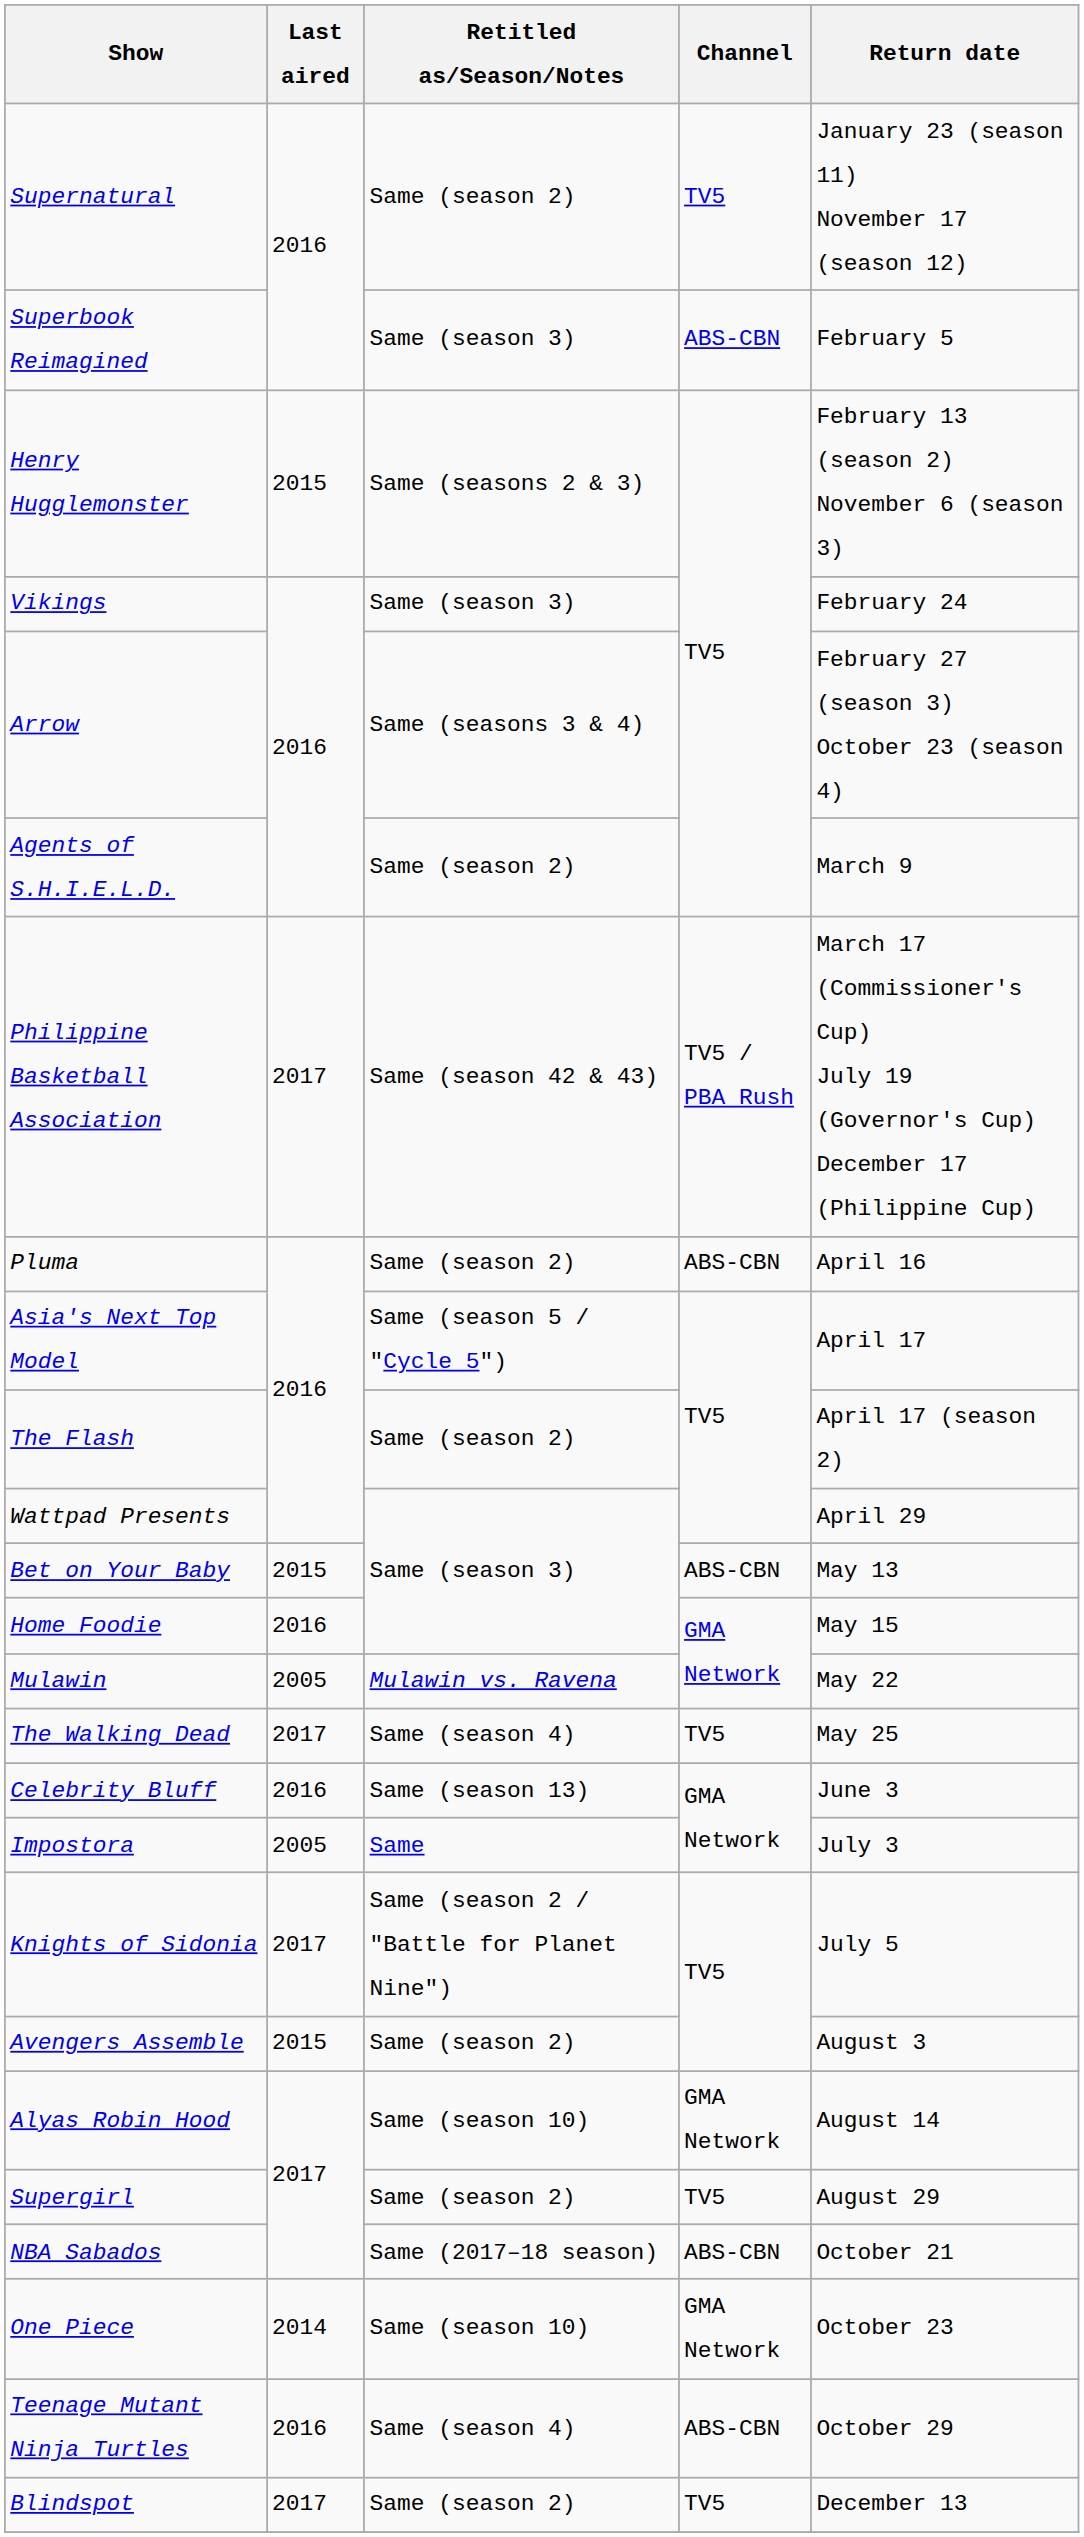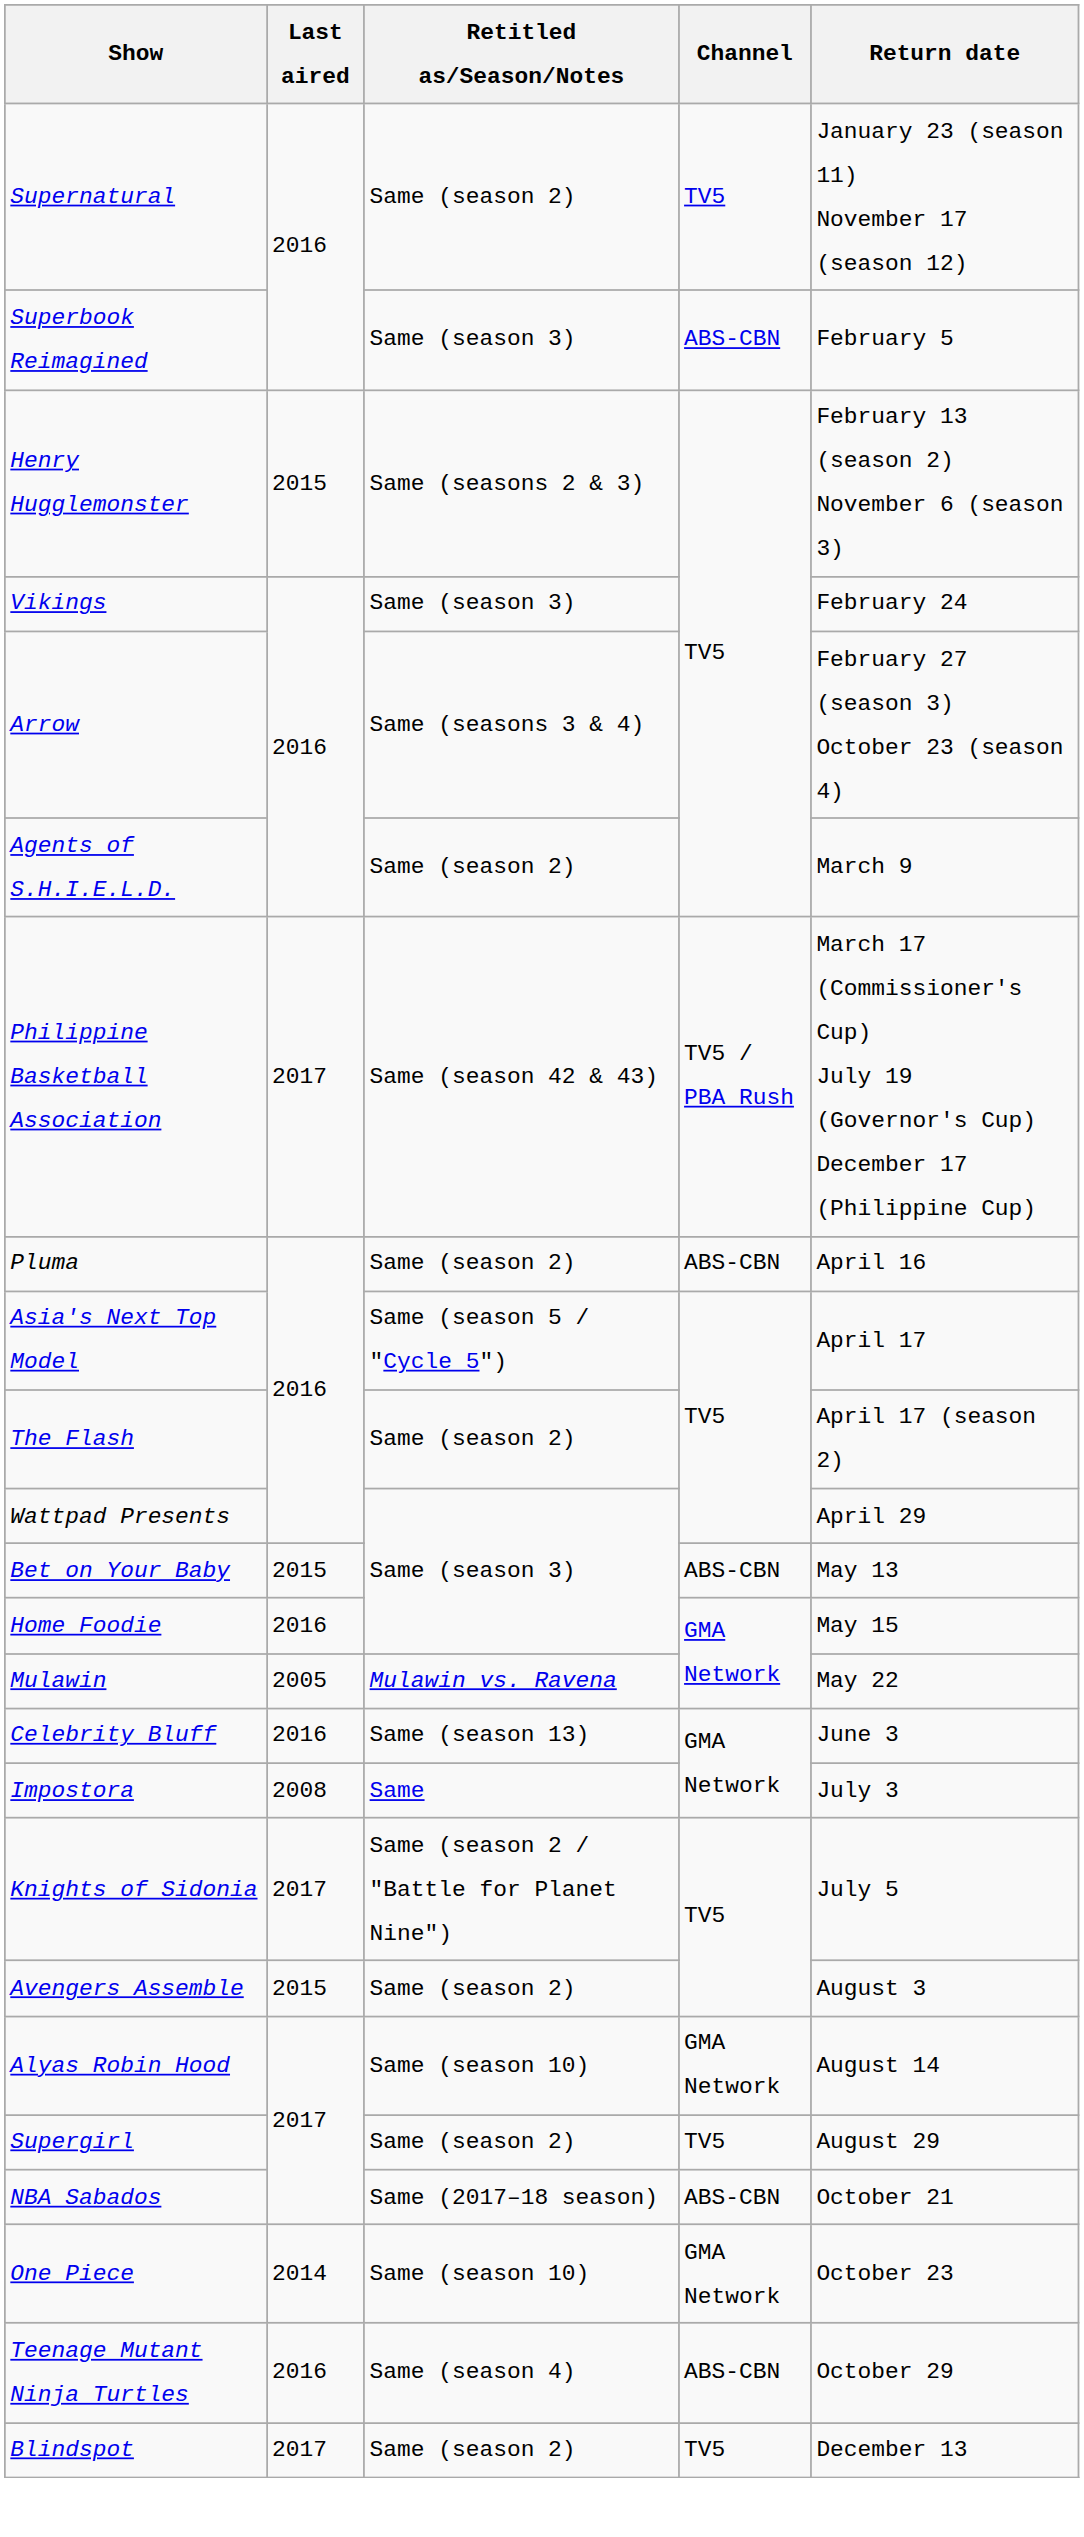 <table class="wikitable" style="text-align:left; line-height:25px; width:auto;">
 <tr>
 <th>Show</th>
 <th>Last aired</th>
 <th>Retitled as/Season/Notes</th>
 <th>Channel</th>
 <th>Return date</th>
 </tr>
 <tr>
 <td><em><a href='#'>Supernatural</a></em></td>
 <td rowspan="2">2016</td>
 <td>Same (season 2)</td>
 <td><a href='#'>TV5</a></td>
 <td>January 23 (season 11) <br> November 17 (season 12)</td>
 </tr>
 <tr>
 <td><em><a href='#'>Superbook Reimagined</a></em></td>
 <td>Same (season 3)</td>
 <td><a href='#'>ABS-CBN</a></td>
 <td>February 5</td>
 </tr>
 <tr>
 <td><em><a href='#'>Henry Hugglemonster</a></em></td>
 <td>2015</td>
 <td>Same (seasons 2 & 3)</td>
 <td rowspan="4">TV5</td>
 <td>February 13 (season 2) <br> November 6 (season 3)</td>
 </tr>
 <tr>
 <td><em><a href='#'>Vikings</a></em></td>
 <td rowspan="3">2016</td>
 <td>Same (season 3)</td>
 <td>February 24</td>
 </tr>
 <tr>
 <td><em><a href='#'>Arrow</a></em></td>
 <td>Same (seasons 3 & 4)</td>
 <td>February 27 (season 3) <br> October 23 (season 4)</td>
 </tr>
 <tr>
 <td><em><a href='#'>Agents of S.H.I.E.L.D.</a></em></td>
 <td>Same (season 2)</td>
 <td>March 9</td>
 </tr>
 <tr>
 <td><em><a href='#'>Philippine Basketball Association</a></em></td>
 <td>2017</td>
 <td>Same (season 42 & 43)</td>
 <td>TV5 / <a href='#'>PBA Rush</a></td>
 <td>March 17 (Commissioner's Cup) <br> July 19 (Governor's Cup) <br> December 17 (Philippine Cup)</td>
 </tr>
 <tr>
 <td><em>Pluma</em></td>
 <td rowspan="4">2016</td>
 <td>Same (season 2)</td>
 <td>ABS-CBN</td>
 <td>April 16</td>
 </tr>
 <tr>
 <td><em><a href='#'>Asia's Next Top Model</a></em></td>
 <td>Same (season 5 / "<a href='#'>Cycle 5</a>")</td>
 <td rowspan="3">TV5</td>
 <td>April 17</td>
 </tr>
 <tr>
 <td><em><a href='#'>The Flash</a></em></td>
 <td>Same (season 2)</td>
 <td>April 17 (season 2)</td>
 </tr>
 <tr>
 <td><em>Wattpad Presents</em></td>
 <td rowspan="3">Same (season 3)</td>
 <td>April 29</td>
 </tr>
 <tr>
 <td><em><a href='#'>Bet on Your Baby</a></em></td>
 <td>2015</td>
 <td>ABS-CBN</td>
 <td>May 13</td>
 </tr>
 <tr>
 <td><em><a href='#'>Home Foodie</a></em></td>
 <td>2016</td>
 <td rowspan="2"><a href='#'>GMA Network</a></td>
 <td>May 15</td>
 </tr>
 <tr>
 <td><em><a href='#'>Mulawin</a></em></td>
 <td>2005</td>
 <td><em><a href='#'>Mulawin vs. Ravena</a></em></td>
 <td>May 22</td>
 </tr>
 <tr>
-<td><em><a href='#'>The Walking Dead</a></em></td>
-<td>2017</td>
-<td>Same (season 4)</td>
-<td>TV5</td>
-<td>May 25</td>
-</tr>
-<tr>
 <td><em><a href='#'>Celebrity Bluff</a></em></td>
 <td>2016</td>
 <td>Same (season 13)</td>
 <td rowspan="2">GMA Network</td>
 <td>June 3</td>
 </tr>
 <tr>
 <td><em><a href='#'>Impostora</a></em></td>
-<td>2005</td>
+<td>2008</td>
 <td><a href='#'>Same</a></td>
 <td>July 3</td>
 </tr>
 <tr>
 <td><em><a href='#'>Knights of Sidonia</a></em></td>
 <td>2017</td>
 <td>Same (season 2 / "Battle for Planet Nine")</td>
 <td rowspan="2">TV5</td>
 <td>July 5</td>
 </tr>
 <tr>
 <td><em><a href='#'>Avengers Assemble</a></em></td>
 <td>2015</td>
 <td>Same (season 2)</td>
 <td>August 3</td>
 </tr>
 <tr>
 <td><em><a href='#'>Alyas Robin Hood</a></em></td>
 <td rowspan="3">2017</td>
 <td>Same (season 10)</td>
 <td>GMA Network</td>
 <td>August 14</td>
 </tr>
 <tr>
 <td><em><a href='#'>Supergirl</a></em></td>
 <td>Same (season 2)</td>
 <td>TV5</td>
 <td>August 29</td>
 </tr>
 <tr>
 <td><em><a href='#'>NBA Sabados</a></em></td>
 <td>Same (2017–18 season)</td>
 <td>ABS-CBN</td>
 <td>October 21</td>
 </tr>
 <tr>
 <td><em><a href='#'>One Piece</a></em></td>
 <td>2014</td>
 <td>Same (season 10)</td>
 <td>GMA Network</td>
 <td>October 23</td>
 </tr>
 <tr>
 <td><em><a href='#'>Teenage Mutant Ninja Turtles</a></em></td>
 <td>2016</td>
 <td>Same (season 4)</td>
 <td>ABS-CBN</td>
 <td>October 29</td>
 </tr>
 <tr>
 <td><em><a href='#'>Blindspot</a></em></td>
 <td>2017</td>
 <td>Same (season 2)</td>
 <td>TV5</td>
 <td>December 13</td>
 </tr>
 <tr>
 </tr>
 </table>
